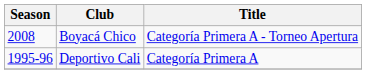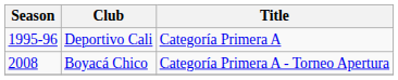 <table class="wikitable">
 <tr>
 <th>Season</th>
 <th>Club</th>
 <th>Title</th>
 </tr>
 <tr>
+<td><a href='#'>1995-96</a></td>
+<td><a href='#'>Deportivo Cali</a></td>
+<td><a href='#'>Categoría Primera A</a></td>
+</tr>
+<tr>
 <td><a href='#'>2008</a></td>
 <td><a href='#'>Boyacá Chico</a></td>
 <td><a href='#'>Categoría Primera A - Torneo Apertura</a></td>
 </tr>
 <tr>
-<td><a href='#'>1995-96</a></td>
-<td><a href='#'>Deportivo Cali</a></td>
-<td><a href='#'>Categoría Primera A</a></td>
-</tr>
-<tr>
 </tr>
 </table>
